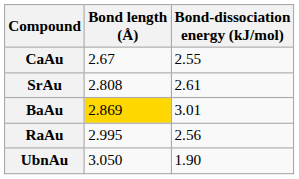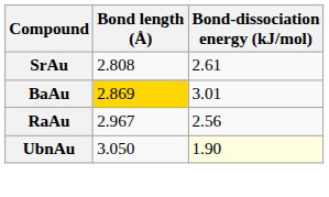 <table class="wikitable floatright" style="font-size:85%;">
 <tr>
 <th>Compound</th>
 <th>Bond length<br>(Å)</th>
 <th>Bond-dissociation<br>energy (kJ/mol)</th>
-</tr>
-<tr>
-<th>CaAu</th>
-<td>2.67</td>
-<td>2.55</td>
 </tr>
 <tr>
 <th>SrAu</th>
 <td>2.808</td>
 <td>2.61</td>
 </tr>
 <tr>
 <th>BaAu</th>
 <td style="background: gold;">2.869</td>
 <td>3.01</td>
 </tr>
 <tr>
 <th>RaAu</th>
-<td>2.995</td>
+<td>2.967</td>
 <td>2.56</td>
 </tr>
 <tr>
 <th>UbnAu</th>
 <td>3.050</td>
-<td>1.90</td>
+<td style="background: lightyellow;">1.90</td>
 </tr>
 </table>
